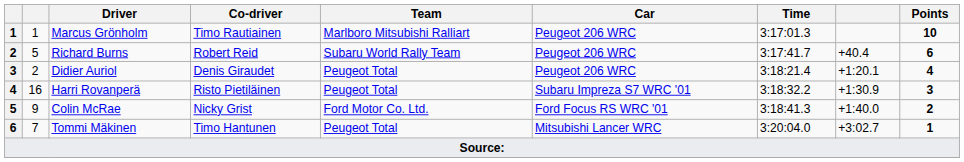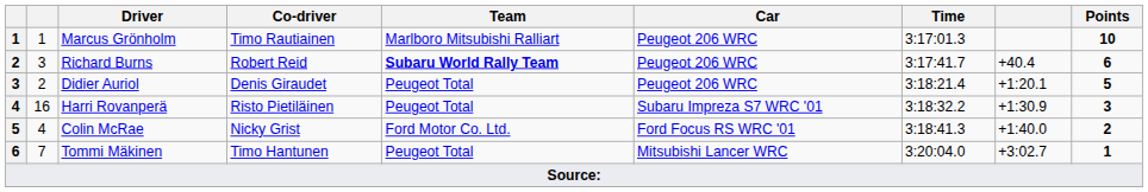 <table class="wikitable" width=85% style="font-size: 85%;">
 <tr>
 <th></th>
 <th></th>
 <th>Driver</th>
 <th>Co-driver</th>
 <th>Team</th>
 <th>Car</th>
 <th>Time</th>
 <th></th>
 <th>Points</th>
 </tr>
 <tr>
 <th>1</th>
 <td align="center">1</td>
 <td> <a href='#'>Marcus Grönholm</a></td>
 <td> <a href='#'>Timo Rautiainen</a></td>
 <td> <a href='#'>Marlboro Mitsubishi Ralliart</a></td>
 <td><a href='#'>Peugeot 206 WRC</a></td>
 <td>3:17:01.3</td>
 <td></td>
 <td align="center"><strong>10</strong></td>
 </tr>
 <tr>
 <th>2</th>
-<td align="center">5</td>
+<td align="center">3</td>
 <td> <a href='#'>Richard Burns</a></td>
 <td> <a href='#'>Robert Reid</a></td>
-<td> <a href='#'>Subaru World Rally Team</a></td>
+<td><strong> <a href='#'>Subaru World Rally Team</a></strong></td>
 <td><a href='#'>Peugeot 206 WRC</a></td>
 <td>3:17:41.7</td>
 <td>+40.4</td>
 <td align="center"><strong>6</strong></td>
 </tr>
 <tr>
 <th>3</th>
 <td align="center">2</td>
 <td> <a href='#'>Didier Auriol</a></td>
 <td> <a href='#'>Denis Giraudet</a></td>
 <td> <a href='#'>Peugeot Total</a></td>
 <td><a href='#'>Peugeot 206 WRC</a></td>
 <td>3:18:21.4</td>
 <td>+1:20.1</td>
-<td align="center"><strong>4</strong></td>
+<td align="center"><strong>5</strong></td>
 </tr>
 <tr>
 <th>4</th>
 <td align="center">16</td>
 <td> <a href='#'>Harri Rovanperä</a></td>
 <td> <a href='#'>Risto Pietiläinen</a></td>
 <td> <a href='#'>Peugeot Total</a></td>
 <td><a href='#'>Subaru Impreza S7 WRC '01</a></td>
 <td>3:18:32.2</td>
 <td>+1:30.9</td>
 <td align="center"><strong>3</strong></td>
 </tr>
 <tr>
 <th>5</th>
-<td align="center">9</td>
+<td align="center">4</td>
 <td> <a href='#'>Colin McRae</a></td>
 <td> <a href='#'>Nicky Grist</a></td>
 <td> <a href='#'>Ford Motor Co. Ltd.</a></td>
 <td><a href='#'>Ford Focus RS WRC '01</a></td>
 <td>3:18:41.3</td>
 <td>+1:40.0</td>
 <td align="center"><strong>2</strong></td>
 </tr>
 <tr>
 <th>6</th>
 <td align="center">7</td>
 <td> <a href='#'>Tommi Mäkinen</a></td>
 <td> <a href='#'>Timo Hantunen</a></td>
 <td> <a href='#'>Peugeot Total</a></td>
 <td><a href='#'>Mitsubishi Lancer WRC</a></td>
 <td>3:20:04.0</td>
 <td>+3:02.7</td>
 <td align="center"><strong>1</strong></td>
 </tr>
 <tr>
 <td style="background-color:#EAECF0; text-align:center" colspan="9"><strong>Source:</strong></td>
 </tr>
 <tr>
 </tr>
 </table>
